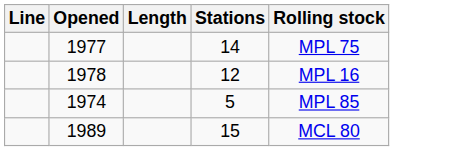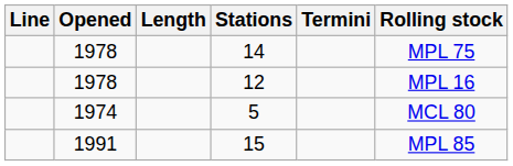 <table class="wikitable" style="text-align: center;">
 <tr>
 <th>Line</th>
 <th>Opened</th>
 <th>Length</th>
 <th>Stations</th>
+<th>Termini</th>
 <th>Rolling stock</th>
 </tr>
 <tr>
 <td></td>
-<td>1977</td>
+<td>1978</td>
 <td></td>
 <td>14</td>
+<td></td>
 <td><a href='#'>MPL 75</a></td>
 </tr>
 <tr>
 <td></td>
 <td>1978</td>
 <td></td>
 <td>12</td>
+<td></td>
 <td><a href='#'>MPL 16</a></td>
 </tr>
 <tr>
 <td></td>
 <td>1974</td>
 <td></td>
 <td>5</td>
-<td><a href='#'>MPL 85</a></td>
+<td></td>
+<td><a href='#'>MCL 80</a></td>
 </tr>
 <tr>
 <td></td>
-<td>1989</td>
+<td>1991</td>
 <td></td>
 <td>15</td>
-<td><a href='#'>MCL 80</a></td>
+<td></td>
+<td><a href='#'>MPL 85</a></td>
 </tr>
 </table>
